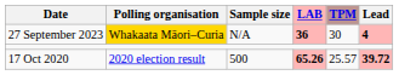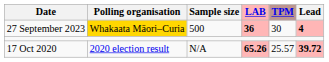 <table class="wikitable">
 <tr>
 <th>Date</th>
 <th>Polling organisation</th>
 <th>Sample size</th>
 <th style="background-color:#FFB6B6"><a href='#'>LAB</a></th>
 <th style="background-color:#BD9490"><a href='#'>TPM</a></th>
 <th>Lead</th>
 </tr>
 <tr>
 <td>27 September 2023</td>
 <td style="background: gold;">Whakaata Māori–Curia</td>
-<td>N/A</td>
+<td>500</td>
 <td style="background:#FFB6B6"><strong>36</strong></td>
 <td>30</td>
 <td style="background:#FFB6B6"><strong>4</strong></td>
 </tr>
 <tr>
 <td colspan="9"></td>
 </tr>
 <tr>
 <td>17 Oct 2020</td>
 <td><a href='#'>2020 election result</a></td>
-<td>500</td>
+<td>N/A</td>
 <td style="background-color:#FFB6B6;"><strong>65.26</strong></td>
 <td>25.57</td>
 <td style="background-color:#FFB6B6;"><strong>39.72</strong></td>
 </tr>
 </table>
